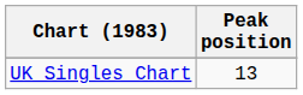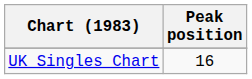 <table class="wikitable">
 <tr>
 <th align="left">Chart (1983)</th>
 <th align="left">Peak<br>position</th>
 </tr>
 <tr>
 </tr>
 <tr>
 <td align="left"><a href='#'>UK Singles Chart</a></td>
-<td align="center">13</td>
+<td align="center">16</td>
 </tr>
 </table>
